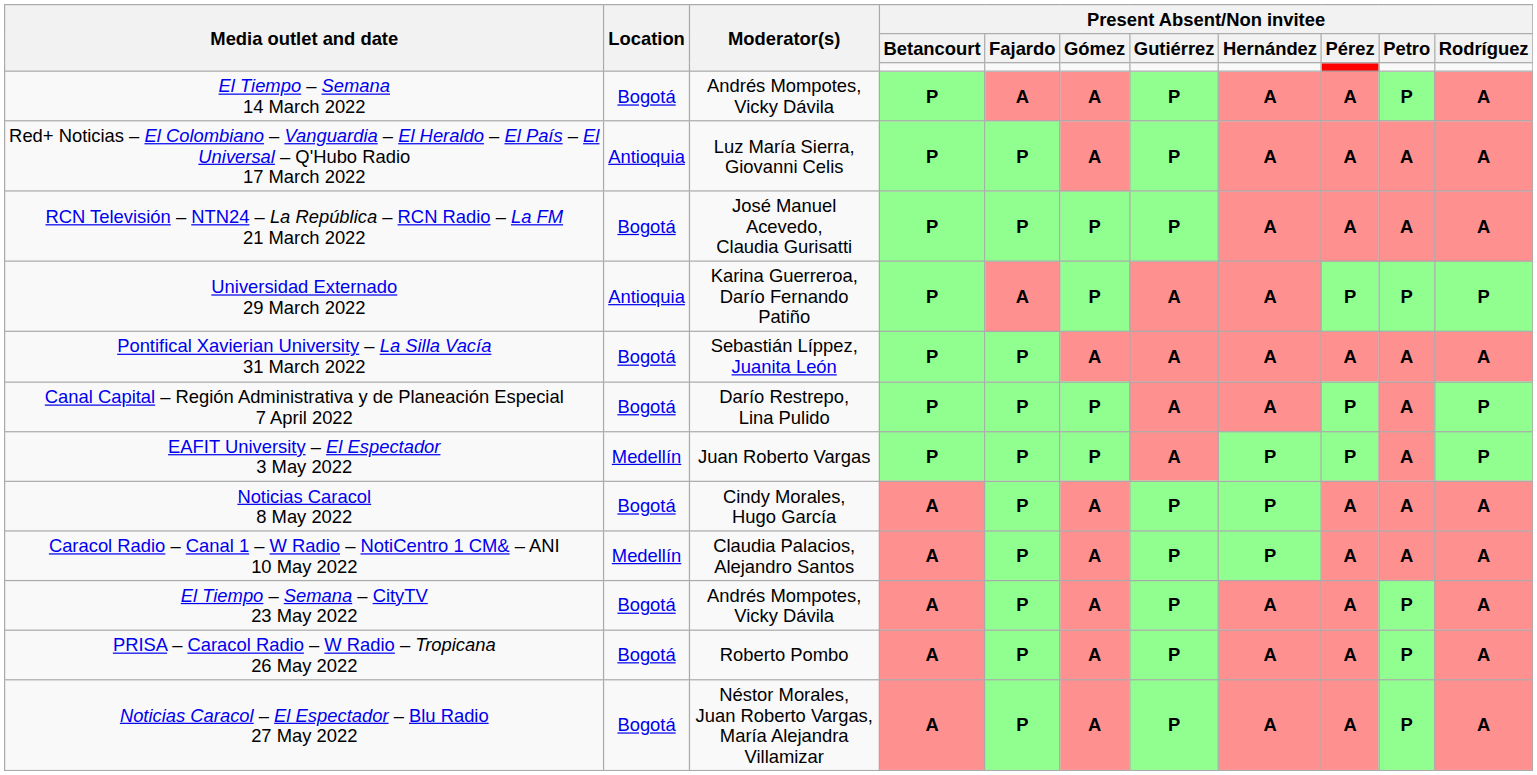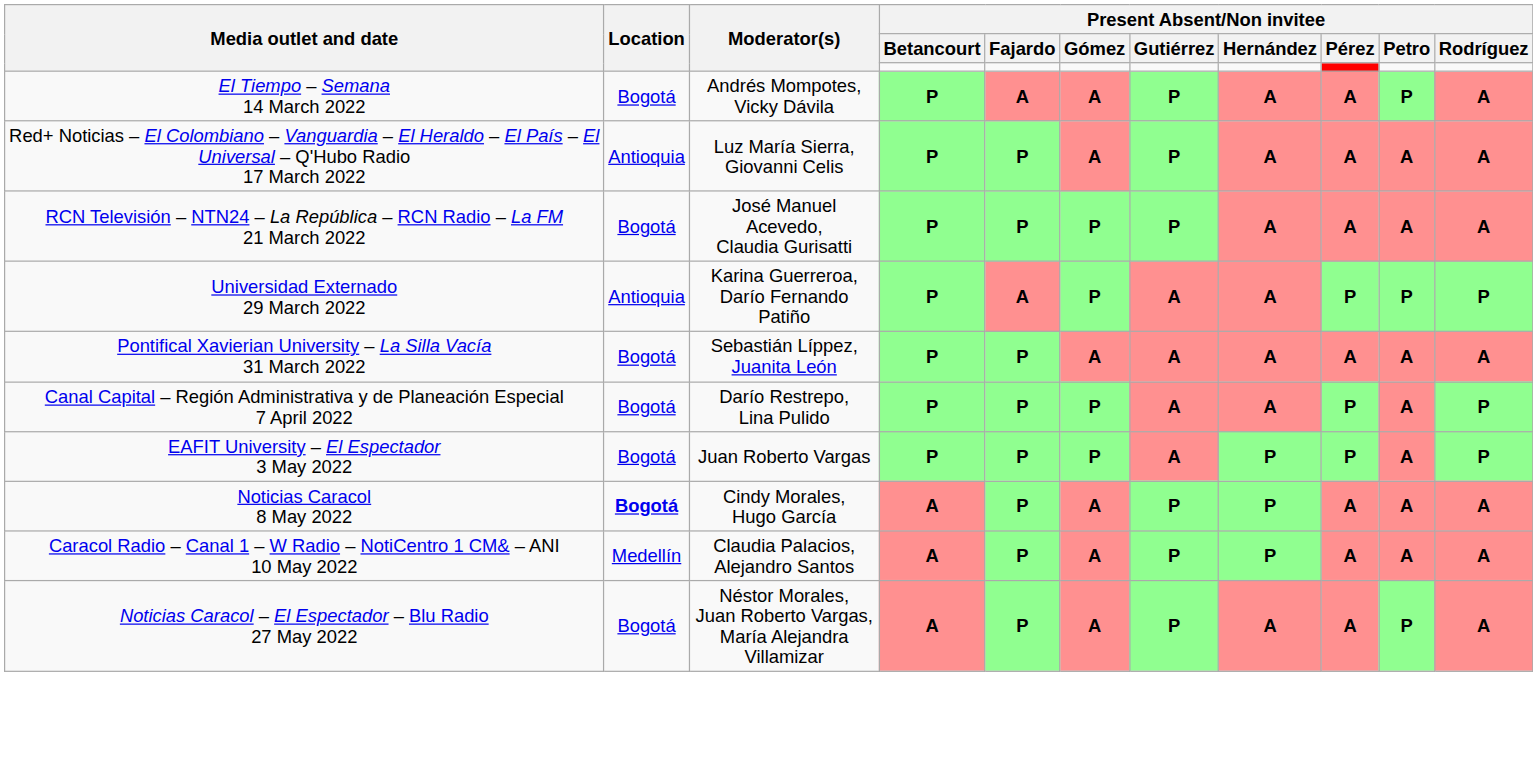 <table class="wikitable" style="text-align:center; font-size:95%; width:100%">
 <tr>
 <th rowspan="3">Media outlet and date</th>
 <th rowspan="3">Location</th>
 <th rowspan="3">Moderator(s)</th>
 <th colspan="8"> Present  Absent/Non invitee</th>
 </tr>
 <tr>
 <th>Betancourt</th>
 <th>Fajardo</th>
 <th>Gómez</th>
 <th>Gutiérrez</th>
 <th>Hernández</th>
 <th>Pérez</th>
 <th>Petro</th>
 <th>Rodríguez</th>
 </tr>
 <tr>
 <td bgcolor=></td>
 <td bgcolor=></td>
 <td bgcolor=></td>
 <td bgcolor=></td>
 <td bgcolor=></td>
 <td style="background:Red;"></td>
 <td bgcolor=></td>
 <td bgcolor=></td>
 </tr>
 <tr>
 <td><em><a href='#'>El Tiempo</a></em> – <em><a href='#'>Semana</a></em><br>14 March 2022</td>
 <td><a href='#'>Bogotá</a></td>
 <td>Andrés Mompotes,<br>Vicky Dávila</td>
 <td style="background:#90ff90;"><strong>P</strong></td>
 <td style="background:#ff9090;"><strong>A</strong></td>
 <td style="background:#ff9090;"><strong>A</strong></td>
 <td style="background:#90ff90;"><strong>P</strong></td>
 <td style="background:#ff9090;"><strong>A</strong></td>
 <td style="background:#ff9090;"><strong>A</strong></td>
 <td style="background:#90ff90;"><strong>P</strong></td>
 <td style="background:#ff9090;"><strong>A</strong></td>
 </tr>
 <tr>
 <td>Red+ Noticias – <em><a href='#'>El Colombiano</a></em> – <em><a href='#'>Vanguardia</a></em> – <em><a href='#'>El Heraldo</a></em> – <em><a href='#'>El País</a></em> – <em><a href='#'>El Universal</a></em> – Q'Hubo Radio<br>17 March 2022</td>
 <td><a href='#'>Antioquia</a></td>
 <td>Luz María Sierra,<br>Giovanni Celis</td>
 <td style="background:#90ff90;"><strong>P</strong></td>
 <td style="background:#90ff90;"><strong>P</strong></td>
 <td style="background:#ff9090;"><strong>A</strong></td>
 <td style="background:#90ff90;"><strong>P</strong></td>
 <td style="background:#ff9090;"><strong>A</strong></td>
 <td style="background:#ff9090;"><strong>A</strong></td>
 <td style="background:#ff9090;"><strong>A</strong></td>
 <td style="background:#ff9090;"><strong>A</strong></td>
 </tr>
 <tr>
 <td><a href='#'>RCN Televisión</a> – <a href='#'>NTN24</a> – <em>La República</em> – <a href='#'>RCN Radio</a> – <em><a href='#'>La FM</a></em><br>21 March 2022</td>
 <td><a href='#'>Bogotá</a></td>
 <td>José Manuel Acevedo, <br>Claudia Gurisatti</td>
 <td style="background:#90ff90;"><strong>P</strong></td>
 <td style="background:#90ff90;"><strong>P</strong></td>
 <td style="background:#90ff90;"><strong>P</strong></td>
 <td style="background:#90ff90;"><strong>P</strong></td>
 <td style="background:#ff9090;"><strong>A</strong></td>
 <td style="background:#ff9090;"><strong>A</strong></td>
 <td style="background:#ff9090;"><strong>A</strong></td>
 <td style="background:#ff9090;"><strong>A</strong></td>
 </tr>
 <tr>
 <td><a href='#'>Universidad Externado</a><br>29 March 2022</td>
 <td><a href='#'>Antioquia</a></td>
 <td>Karina Guerreroa,<br>Darío Fernando Patiño</td>
 <td style="background:#90ff90;"><strong>P</strong></td>
 <td style="background:#ff9090;"><strong>A</strong></td>
 <td style="background:#90ff90;"><strong>P</strong></td>
 <td style="background:#ff9090;"><strong>A</strong></td>
 <td style="background:#ff9090;"><strong>A</strong></td>
 <td style="background:#90ff90;"><strong>P</strong></td>
 <td style="background:#90ff90;"><strong>P</strong></td>
 <td style="background:#90ff90;"><strong>P</strong></td>
 </tr>
 <tr>
 <td><a href='#'>Pontifical Xavierian University</a> – <em><a href='#'>La Silla Vacía</a></em><br>31 March 2022</td>
 <td><a href='#'>Bogotá</a></td>
 <td>Sebastián Líppez,<br><a href='#'>Juanita León</a></td>
 <td style="background:#90ff90;"><strong>P</strong></td>
 <td style="background:#90ff90;"><strong>P</strong></td>
 <td style="background:#ff9090;"><strong>A</strong></td>
 <td style="background:#ff9090;"><strong>A</strong></td>
 <td style="background:#ff9090;"><strong>A</strong></td>
 <td style="background:#ff9090;"><strong>A</strong></td>
 <td style="background:#ff9090;"><strong>A</strong></td>
 <td style="background:#ff9090;"><strong>A</strong></td>
 </tr>
 <tr>
 <td><a href='#'>Canal Capital</a> – Región Administrativa y de Planeación Especial<br>7 April 2022</td>
 <td><a href='#'>Bogotá</a></td>
 <td>Darío Restrepo,<br>Lina Pulido</td>
 <td style="background:#90ff90;"><strong>P</strong></td>
 <td style="background:#90ff90;"><strong>P</strong></td>
 <td style="background:#90ff90;"><strong>P</strong></td>
 <td style="background:#ff9090;"><strong>A</strong></td>
 <td style="background:#ff9090;"><strong>A</strong></td>
 <td style="background:#90ff90;"><strong>P</strong></td>
 <td style="background:#ff9090;"><strong>A</strong></td>
 <td style="background:#90ff90;"><strong>P</strong></td>
 </tr>
 <tr>
 <td><a href='#'>EAFIT University</a> – <em><a href='#'>El Espectador</a></em><br>3 May 2022</td>
-<td><a href='#'>Medellín</a></td>
+<td><a href='#'>Bogotá</a></td>
 <td>Juan Roberto Vargas</td>
 <td style="background:#90ff90;"><strong>P</strong></td>
 <td style="background:#90ff90;"><strong>P</strong></td>
 <td style="background:#90ff90;"><strong>P</strong></td>
 <td style="background:#ff9090;"><strong>A</strong></td>
 <td style="background:#90ff90;"><strong>P</strong></td>
 <td style="background:#90ff90;"><strong>P</strong></td>
 <td style="background:#ff9090;"><strong>A</strong></td>
 <td style="background:#90ff90;"><strong>P</strong></td>
 </tr>
 <tr>
 <td><a href='#'>Noticias Caracol</a><br>8 May 2022</td>
-<td><a href='#'>Bogotá</a></td>
+<td><strong><a href='#'>Bogotá</a></strong></td>
 <td>Cindy Morales,<br>Hugo García</td>
 <td style="background:#ff9090;"><strong>A</strong></td>
 <td style="background:#90ff90;"><strong>P</strong></td>
 <td style="background:#ff9090;"><strong>A</strong></td>
 <td style="background:#90ff90;"><strong>P</strong></td>
 <td style="background:#90ff90;"><strong>P</strong></td>
 <td style="background:#ff9090;"><strong>A</strong></td>
 <td style="background:#ff9090;"><strong>A</strong></td>
 <td style="background:#ff9090;"><strong>A</strong></td>
 </tr>
 <tr>
 <td><a href='#'>Caracol Radio</a> – <a href='#'>Canal 1</a> – <a href='#'>W Radio</a> – <a href='#'>NotiCentro 1 CM&</a> – ANI<br>10 May 2022</td>
 <td><a href='#'>Medellín</a></td>
 <td>Claudia Palacios,<br>Alejandro Santos</td>
 <td style="background:#ff9090;"><strong>A</strong></td>
 <td style="background:#90ff90;"><strong>P</strong></td>
 <td style="background:#ff9090;"><strong>A</strong></td>
 <td style="background:#90ff90;"><strong>P</strong></td>
 <td style="background:#90ff90;"><strong>P</strong></td>
 <td style="background:#ff9090;"><strong>A</strong></td>
 <td style="background:#ff9090;"><strong>A</strong></td>
 <td style="background:#ff9090;"><strong>A</strong></td>
 </tr>
 <tr>
-<td><em><a href='#'>El Tiempo</a></em> – <em><a href='#'>Semana</a></em> – <a href='#'>CityTV</a><br>23 May 2022</td>
-<td><a href='#'>Bogotá</a></td>
-<td>Andrés Mompotes,<br>Vicky Dávila</td>
-<td style="background:#ff9090;"><strong>A</strong></td>
-<td style="background:#90ff90;"><strong>P</strong></td>
-<td style="background:#ff9090;"><strong>A</strong></td>
-<td style="background:#90ff90;"><strong>P</strong></td>
-<td style="background:#ff9090;"><strong>A</strong></td>
-<td style="background:#ff9090;"><strong>A</strong></td>
-<td style="background:#90ff90;"><strong>P</strong></td>
-<td style="background:#ff9090;"><strong>A</strong></td>
-</tr>
-<tr>
-<td><a href='#'>PRISA</a> – <a href='#'>Caracol Radio</a> – <a href='#'>W Radio</a> – <em>Tropicana</em><br>26 May 2022</td>
-<td><a href='#'>Bogotá</a></td>
-<td>Roberto Pombo</td>
-<td style="background:#ff9090;"><strong>A</strong></td>
-<td style="background:#90ff90;"><strong>P</strong></td>
-<td style="background:#ff9090;"><strong>A</strong></td>
-<td style="background:#90ff90;"><strong>P</strong></td>
-<td style="background:#ff9090;"><strong>A</strong></td>
-<td style="background:#ff9090;"><strong>A</strong></td>
-<td style="background:#90ff90;"><strong>P</strong></td>
-<td style="background:#ff9090;"><strong>A</strong></td>
-</tr>
-<tr>
 <td><em><a href='#'>Noticias Caracol</a></em> – <em><a href='#'>El Espectador</a></em> – <a href='#'>Blu Radio</a><br>27 May 2022</td>
 <td><a href='#'>Bogotá</a></td>
 <td>Néstor Morales,<br>Juan Roberto Vargas,<br>María Alejandra Villamizar</td>
 <td style="background:#ff9090;"><strong>A</strong></td>
 <td style="background:#90ff90;"><strong>P</strong></td>
 <td style="background:#ff9090;"><strong>A</strong></td>
 <td style="background:#90ff90;"><strong>P</strong></td>
 <td style="background:#ff9090;"><strong>A</strong></td>
 <td style="background:#ff9090;"><strong>A</strong></td>
 <td style="background:#90ff90;"><strong>P</strong></td>
 <td style="background:#ff9090;"><strong>A</strong></td>
 </tr>
 </table>
